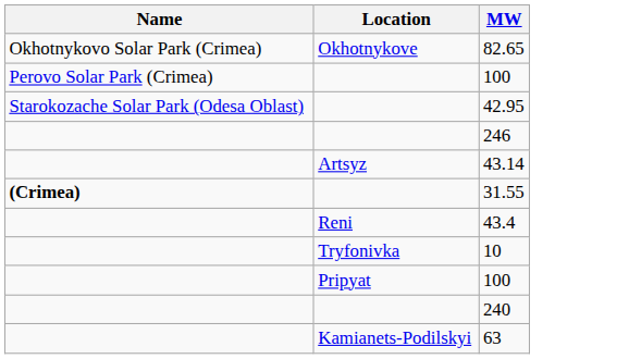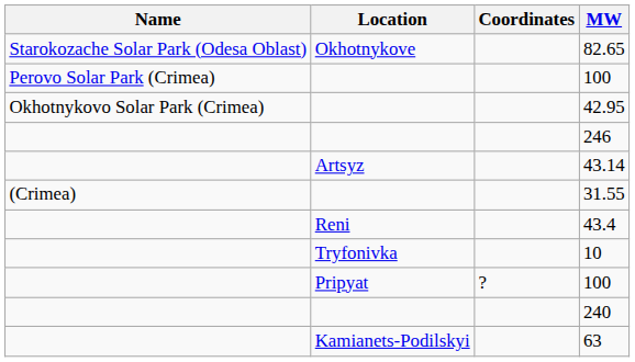 <table class="wikitable sortable" style="min-width: 460px;">
 <tr>
 <th>Name</th>
 <th>Location</th>
+<th>Coordinates</th>
 <th><a href='#'>MW</a></th>
 </tr>
 <tr>
-<td>Okhotnykovo Solar Park (Crimea)</td>
+<td><a href='#'>Starokozache Solar Park (Odesa Oblast)</a></td>
 <td><a href='#'>Okhotnykove</a></td>
+<td></td>
 <td>82.65</td>
 </tr>
 <tr>
 <td><a href='#'>Perovo Solar Park</a> (Crimea)</td>
 <td></td>
+<td></td>
 <td>100</td>
 </tr>
 <tr>
-<td><a href='#'>Starokozache Solar Park (Odesa Oblast)</a></td>
+<td>Okhotnykovo Solar Park (Crimea)</td>
+<td></td>
 <td></td>
 <td>42.95</td>
 </tr>
 <tr>
+<td></td>
 <td></td>
 <td></td>
 <td>246</td>
 </tr>
 <tr>
 <td></td>
 <td><a href='#'>Artsyz</a></td>
+<td></td>
 <td>43.14</td>
 </tr>
 <tr>
-<td><strong> (Crimea)</strong></td>
+<td> (Crimea)</td>
+<td></td>
 <td></td>
 <td>31.55</td>
 </tr>
 <tr>
 <td></td>
 <td><a href='#'>Reni</a></td>
+<td></td>
 <td>43.4</td>
 </tr>
 <tr>
 <td></td>
 <td><a href='#'>Tryfonivka</a></td>
+<td></td>
 <td>10</td>
 </tr>
 <tr>
 <td></td>
 <td><a href='#'>Pripyat</a></td>
+<td> ?</td>
 <td>100</td>
 </tr>
 <tr>
+<td></td>
 <td></td>
 <td></td>
 <td>240</td>
 </tr>
 <tr>
 <td></td>
 <td><a href='#'>Kamianets-Podilskyi</a></td>
+<td></td>
 <td>63</td>
 </tr>
 </table>
